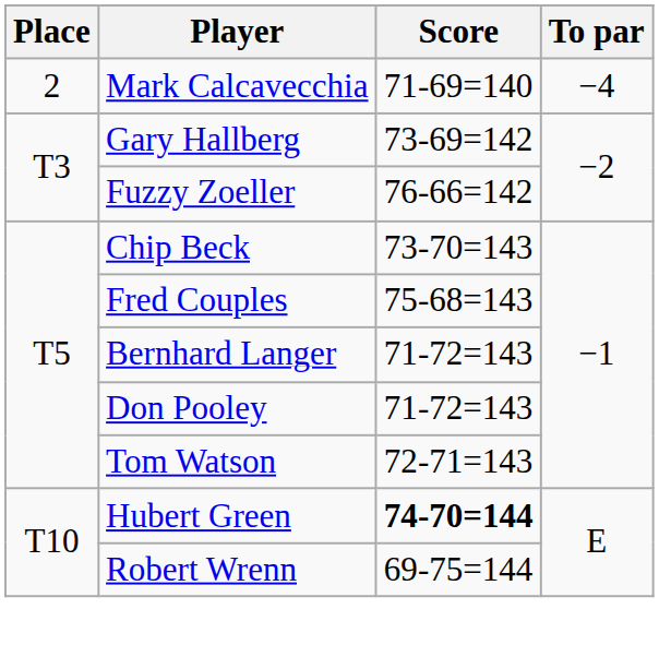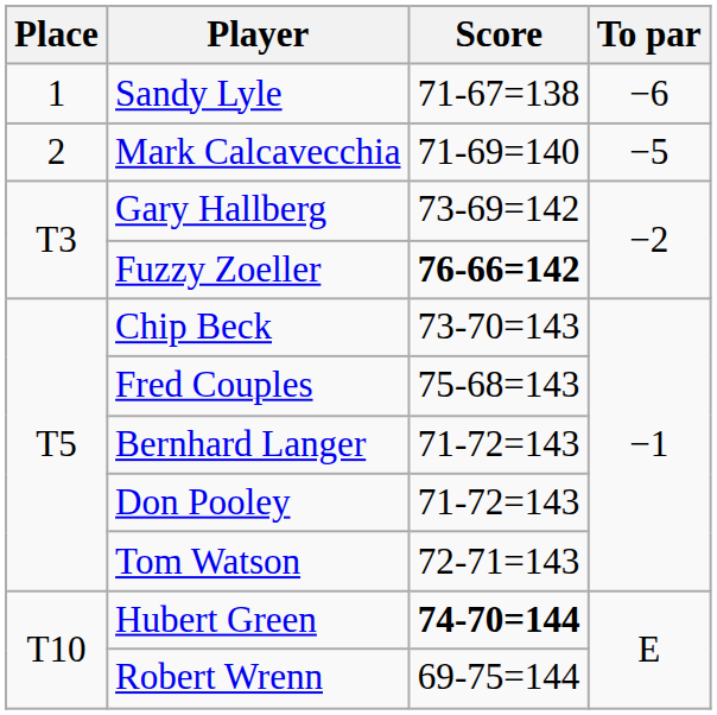 <table class="wikitable">
 <tr>
 <th>Place</th>
 <th>Player</th>
 <th>Score</th>
 <th>To par</th>
 </tr>
 <tr>
+<td align="center">1</td>
+<td> <a href='#'>Sandy Lyle</a></td>
+<td>71-67=138</td>
+<td align="center">−6</td>
+</tr>
+<tr>
 <td align="center">2</td>
 <td> <a href='#'>Mark Calcavecchia</a></td>
 <td>71-69=140</td>
-<td align="center">−4</td>
+<td align="center">−5</td>
 </tr>
 <tr>
 <td rowspan=2 align="center">T3</td>
 <td> <a href='#'>Gary Hallberg</a></td>
 <td>73-69=142</td>
 <td rowspan=2 align="center">−2</td>
 </tr>
 <tr>
 <td> <a href='#'>Fuzzy Zoeller</a></td>
-<td>76-66=142</td>
+<td><strong>76-66=142</strong></td>
 </tr>
 <tr>
 <td rowspan=5 align="center">T5</td>
 <td> <a href='#'>Chip Beck</a></td>
 <td>73-70=143</td>
 <td rowspan=5 align="center">−1</td>
 </tr>
 <tr>
 <td> <a href='#'>Fred Couples</a></td>
 <td>75-68=143</td>
 </tr>
 <tr>
 <td> <a href='#'>Bernhard Langer</a></td>
 <td>71-72=143</td>
 </tr>
 <tr>
 <td> <a href='#'>Don Pooley</a></td>
 <td>71-72=143</td>
 </tr>
 <tr>
 <td> <a href='#'>Tom Watson</a></td>
 <td>72-71=143</td>
 </tr>
 <tr>
 <td rowspan=2 align="center">T10</td>
 <td> <a href='#'>Hubert Green</a></td>
 <td><strong>74-70=144</strong></td>
 <td rowspan=2 align="center">E</td>
 </tr>
 <tr>
 <td> <a href='#'>Robert Wrenn</a></td>
 <td>69-75=144</td>
 </tr>
 </table>
